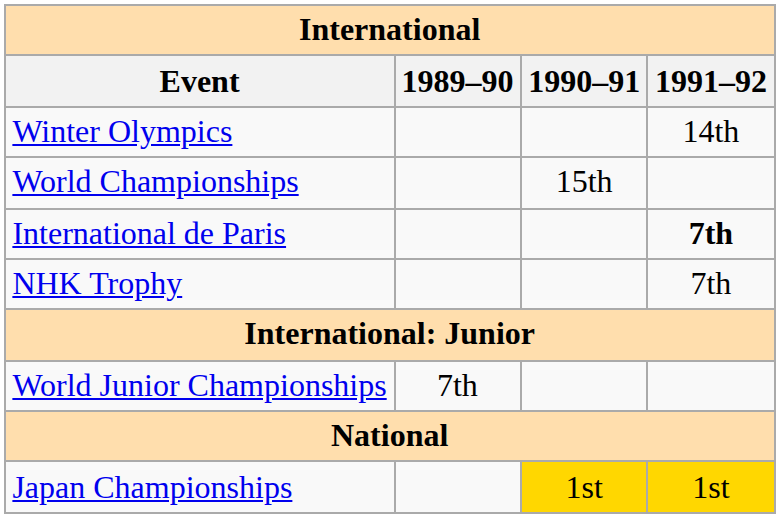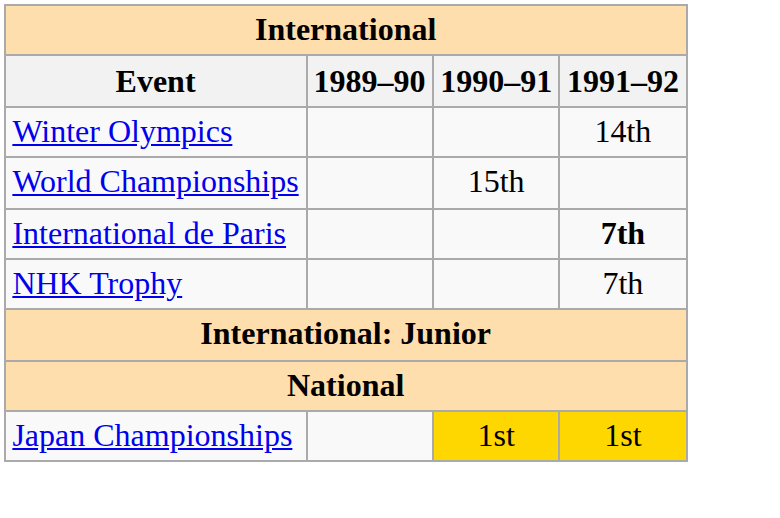 <table class="wikitable" style="text-align:center">
 <tr>
 <th style="background-color: #ffdead; " colspan=4 align=center>International</th>
 </tr>
 <tr>
 <th>Event</th>
 <th>1989–90</th>
 <th>1990–91</th>
 <th>1991–92</th>
 </tr>
 <tr>
 <td align=left><a href='#'>Winter Olympics</a></td>
 <td></td>
 <td></td>
 <td>14th</td>
 </tr>
 <tr>
 <td align=left><a href='#'>World Championships</a></td>
 <td></td>
 <td>15th</td>
 <td></td>
 </tr>
 <tr>
 <td align=left><a href='#'>International de Paris</a></td>
 <td></td>
 <td></td>
 <td><strong>7th</strong></td>
 </tr>
 <tr>
 <td align=left><a href='#'>NHK Trophy</a></td>
 <td></td>
 <td></td>
 <td>7th</td>
 </tr>
 <tr>
 <th style="background-color: #ffdead; " colspan=4 align=center>International: Junior</th>
 </tr>
 <tr>
-<td align=left><a href='#'>World Junior Championships</a></td>
-<td>7th</td>
-<td></td>
-<td></td>
-</tr>
-<tr>
 <th style="background-color: #ffdead; " colspan=4 align=center>National</th>
 </tr>
 <tr>
 <td align=left><a href='#'>Japan Championships</a></td>
 <td></td>
 <td bgcolor=gold>1st</td>
 <td bgcolor=gold>1st</td>
 </tr>
 </table>
